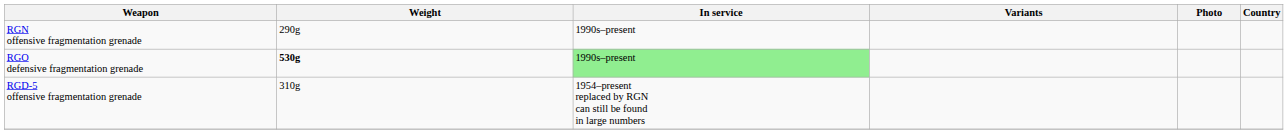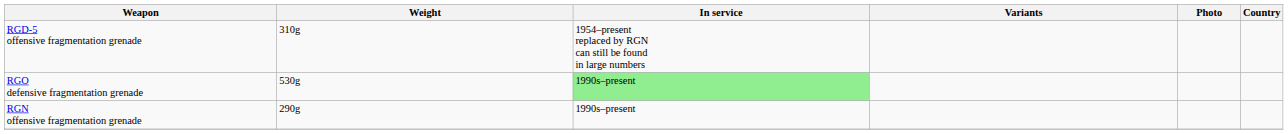 <table class="wikitable">
 <tr>
 <th style="width:22%;", align=left>Weapon</th>
 <th style="width:24%;", align=left>Weight</th>
 <th style="width:24%;", align=left>In service</th>
 <th style="width:25%;", align=left>Variants</th>
 <th style="width:29%;">Photo</th>
 <th style="width:16%;", align=left>Country</th>
 </tr>
 <tr>
+<td align=left, valign=top><a href='#'>RGD-5</a><br>offensive fragmentation grenade</td>
+<td align=left, valign=top>310g</td>
+<td align=left, valign=top>1954–present<br>replaced by RGN<br>can still be found<br>in large numbers</td>
+<td align=left, valign=top></td>
+<td align=center></td>
+<td></td>
+</tr>
+<tr>
+<td align=left, valign=top><a href='#'>RGO</a><br>defensive fragmentation grenade</td>
+<td align=left, valign=top>530g</td>
+<td align=left, valign=top style="background: lightgreen;">1990s–present</td>
+<td align=left, valign=top></td>
+<td align=center></td>
+<td></td>
+</tr>
+<tr>
 <td align=left, valign=top><a href='#'>RGN</a><br>offensive fragmentation grenade</td>
 <td align=left, valign=top>290g</td>
 <td align=left, valign=top>1990s–present</td>
 <td align=left, valign=top></td>
 <td align=center></td>
 <td></td>
 </tr>
 <tr>
-<td align=left, valign=top><a href='#'>RGO</a><br>defensive fragmentation grenade</td>
-<td align=left, valign=top><strong>530g</strong></td>
-<td align=left, valign=top style="background: lightgreen;">1990s–present</td>
-<td align=left, valign=top></td>
-<td align=center></td>
-<td></td>
-</tr>
-<tr>
-<td align=left, valign=top><a href='#'>RGD-5</a><br>offensive fragmentation grenade</td>
-<td align=left, valign=top>310g</td>
-<td align=left, valign=top>1954–present<br>replaced by RGN<br>can still be found<br>in large numbers</td>
-<td align=left, valign=top></td>
-<td align=center></td>
-<td></td>
-</tr>
-<tr>
 </tr>
 </table>
